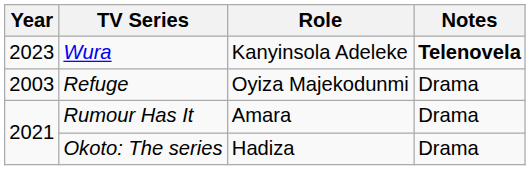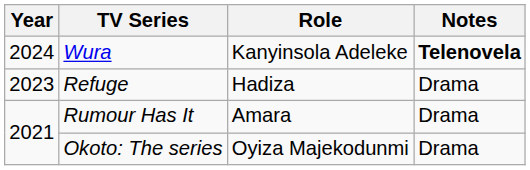 <table class="wikitable">
 <tr>
 <th>Year</th>
 <th>TV Series</th>
 <th>Role</th>
 <th>Notes</th>
 </tr>
 <tr>
-<td>2023</td>
+<td>2024</td>
 <td><em><a href='#'>Wura</a></em></td>
 <td>Kanyinsola Adeleke</td>
 <td><strong>Telenovela</strong></td>
 </tr>
 <tr>
-<td>2003</td>
+<td>2023</td>
 <td><em>Refuge</em></td>
-<td>Oyiza Majekodunmi</td>
+<td>Hadiza</td>
 <td>Drama</td>
 </tr>
 <tr>
 <td rowspan="2">2021</td>
 <td><em>Rumour Has It</em></td>
 <td>Amara</td>
 <td>Drama</td>
 </tr>
 <tr>
 <td><em>Okoto: The series</em></td>
-<td>Hadiza</td>
+<td>Oyiza Majekodunmi</td>
 <td>Drama</td>
 </tr>
 </table>
